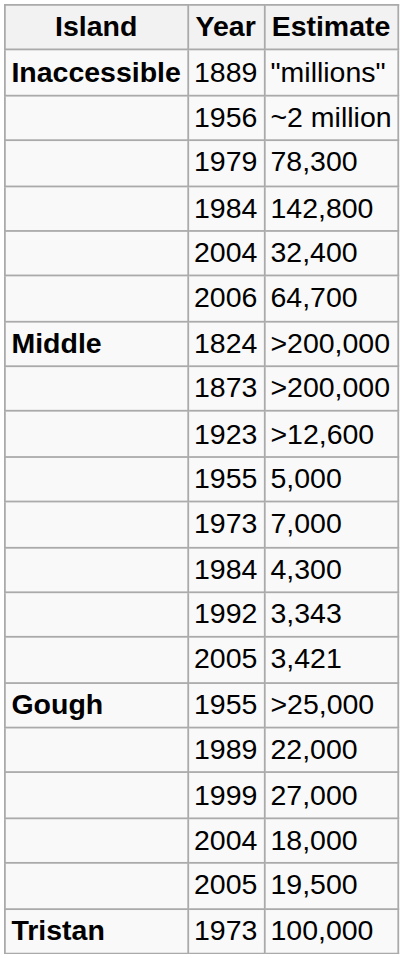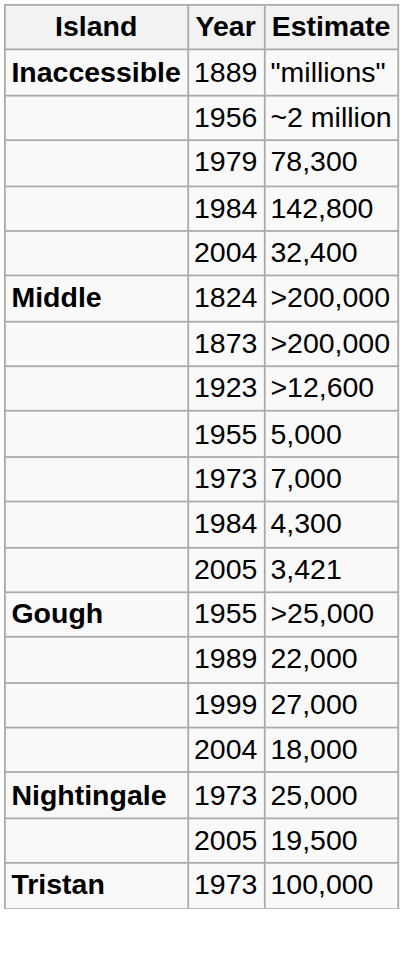 <table class="wikitable">
 <tr>
 <th>Island</th>
 <th>Year</th>
 <th>Estimate</th>
 </tr>
 <tr>
 <td><strong>Inaccessible</strong></td>
 <td>1889</td>
 <td>"millions"</td>
 </tr>
 <tr>
 <td></td>
 <td>1956</td>
 <td>~2 million</td>
 </tr>
 <tr>
 <td></td>
 <td>1979</td>
 <td>78,300</td>
 </tr>
 <tr>
 <td></td>
 <td>1984</td>
 <td>142,800</td>
 </tr>
 <tr>
 <td></td>
 <td>2004</td>
 <td>32,400</td>
-</tr>
-<tr>
-<td></td>
-<td>2006</td>
-<td>64,700</td>
 </tr>
 <tr>
 <td><strong>Middle</strong></td>
 <td>1824</td>
 <td>>200,000</td>
 </tr>
 <tr>
 <td></td>
 <td>1873</td>
 <td>>200,000</td>
 </tr>
 <tr>
 <td></td>
 <td>1923</td>
 <td>>12,600</td>
 </tr>
 <tr>
 <td></td>
 <td>1955</td>
 <td>5,000</td>
 </tr>
 <tr>
 <td></td>
 <td>1973</td>
 <td>7,000</td>
 </tr>
 <tr>
 <td></td>
 <td>1984</td>
 <td>4,300</td>
 </tr>
 <tr>
 <td></td>
-<td>1992</td>
-<td>3,343</td>
-</tr>
-<tr>
-<td></td>
 <td>2005</td>
 <td>3,421</td>
 </tr>
 <tr>
 <td><strong>Gough</strong></td>
 <td>1955</td>
 <td>>25,000</td>
 </tr>
 <tr>
 <td></td>
 <td>1989</td>
 <td>22,000</td>
 </tr>
 <tr>
 <td></td>
 <td>1999</td>
 <td>27,000</td>
 </tr>
 <tr>
 <td></td>
 <td>2004</td>
 <td>18,000</td>
 </tr>
 <tr>
+<td><strong>Nightingale</strong></td>
+<td>1973</td>
+<td>25,000</td>
+</tr>
+<tr>
 <td></td>
 <td>2005</td>
 <td>19,500</td>
 </tr>
 <tr>
 <td><strong>Tristan</strong></td>
 <td>1973</td>
 <td>100,000</td>
 </tr>
 </table>
